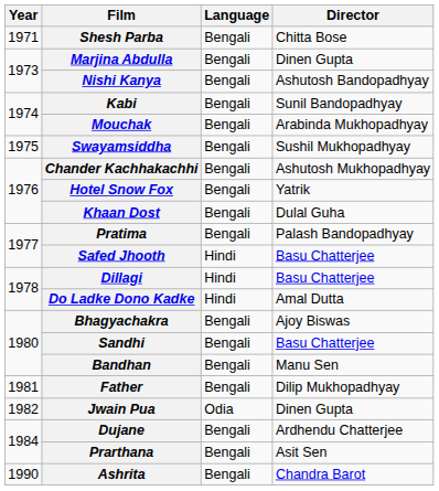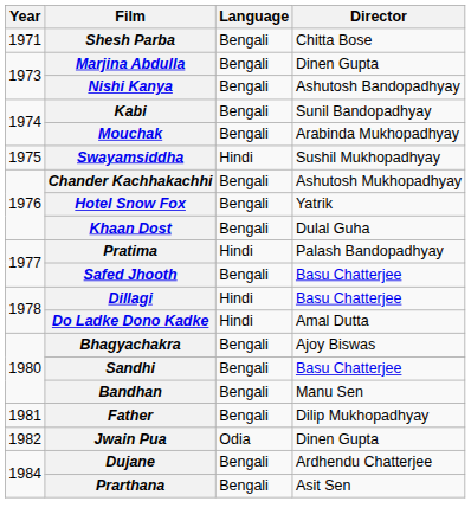 <table class="wikitable">
 <tr>
 <th>Year</th>
 <th>Film</th>
 <th>Language</th>
 <th>Director</th>
 </tr>
 <tr>
 <td>1971</td>
 <th scope="row"><strong><em>Shesh Parba</em></strong></th>
 <td>Bengali</td>
 <td>Chitta Bose</td>
 </tr>
 <tr>
 <td rowspan="2">1973</td>
 <th scope="row"><strong><em><a href='#'>Marjina Abdulla</a></em></strong></th>
 <td>Bengali</td>
 <td>Dinen Gupta</td>
 </tr>
 <tr>
 <th scope="row"><strong><em><a href='#'>Nishi Kanya</a></em></strong></th>
 <td>Bengali</td>
 <td>Ashutosh Bandopadhyay</td>
 </tr>
 <tr>
 <td rowspan="2">1974</td>
 <th scope="row"><strong><em>Kabi</em></strong></th>
 <td>Bengali</td>
 <td>Sunil Bandopadhyay</td>
 </tr>
 <tr>
 <th scope="row"><strong><em><a href='#'>Mouchak</a></em></strong></th>
 <td>Bengali</td>
 <td>Arabinda Mukhopadhyay</td>
 </tr>
 <tr>
 <td rowspan="1">1975</td>
 <th scope="row"><strong><em><a href='#'>Swayamsiddha</a></em></strong></th>
-<td>Bengali</td>
+<td>Hindi</td>
 <td>Sushil Mukhopadhyay</td>
 </tr>
 <tr>
 <td rowspan="3">1976</td>
 <th scope="row"><strong><em>Chander Kachhakachhi</em></strong></th>
 <td>Bengali</td>
 <td>Ashutosh Mukhopadhyay</td>
 </tr>
 <tr>
 <th scope="row"><strong><em><a href='#'>Hotel Snow Fox</a></em></strong></th>
 <td>Bengali</td>
 <td>Yatrik</td>
 </tr>
 <tr>
 <th scope="row"><strong><em><a href='#'>Khaan Dost</a></em></strong></th>
 <td>Bengali</td>
 <td>Dulal Guha</td>
 </tr>
 <tr>
 <td rowspan="2">1977</td>
 <th scope="row"><strong><em>Pratima</em></strong></th>
-<td>Bengali</td>
+<td>Hindi</td>
 <td>Palash Bandopadhyay</td>
 </tr>
 <tr>
 <th scope="row"><strong><em><a href='#'>Safed Jhooth</a></em></strong></th>
-<td>Hindi</td>
+<td>Bengali</td>
 <td><a href='#'>Basu Chatterjee</a></td>
 </tr>
 <tr>
 <td rowspan="2">1978</td>
 <th scope="row"><strong><em><a href='#'>Dillagi</a></em></strong></th>
 <td>Hindi</td>
 <td><a href='#'>Basu Chatterjee</a></td>
 </tr>
 <tr>
 <th scope="row"><strong><em><a href='#'>Do Ladke Dono Kadke</a></em></strong></th>
 <td>Hindi</td>
 <td>Amal Dutta</td>
 </tr>
 <tr>
 <td rowspan="3">1980</td>
 <th scope="row"><strong><em>Bhagyachakra</em></strong></th>
 <td>Bengali</td>
 <td>Ajoy Biswas</td>
 </tr>
 <tr>
 <th scope="row"><strong><em>Sandhi</em></strong></th>
 <td>Bengali</td>
 <td><a href='#'>Basu Chatterjee</a></td>
 </tr>
 <tr>
 <th scope="row"><strong><em>Bandhan</em></strong></th>
 <td>Bengali</td>
 <td>Manu Sen</td>
 </tr>
 <tr>
 <td rowspan="1">1981</td>
 <th scope="row"><strong><em>Father</em></strong></th>
 <td>Bengali</td>
 <td>Dilip Mukhopadhyay</td>
 </tr>
 <tr>
 <td>1982</td>
 <th scope="row"><strong><em>Jwain Pua</em></strong></th>
 <td>Odia</td>
 <td>Dinen Gupta</td>
 </tr>
 <tr>
 <td rowspan="2">1984</td>
 <th scope="row"><strong><em>Dujane</em></strong></th>
 <td>Bengali</td>
 <td>Ardhendu Chatterjee</td>
 </tr>
 <tr>
 <th scope="row"><strong><em>Prarthana</em></strong></th>
 <td>Bengali</td>
 <td>Asit Sen</td>
 </tr>
-<tr>
-<td>1990</td>
-<th scope="row"><strong><em>Ashrita</em></strong></th>
-<td>Bengali</td>
-<td><a href='#'>Chandra Barot</a></td>
-</tr>
 </table>
